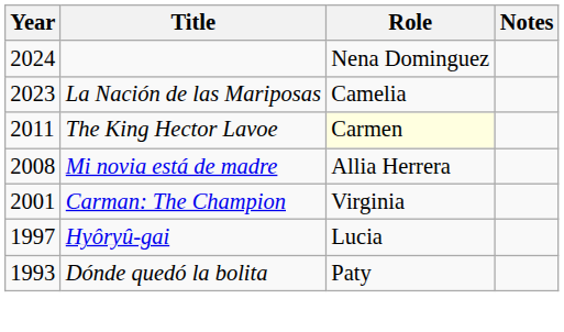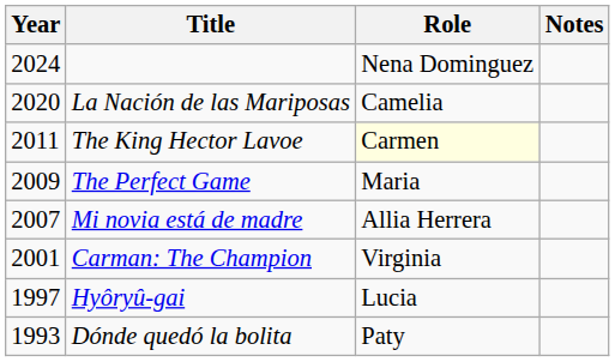 <table class="wikitable sortable">
 <tr>
 <th>Year</th>
 <th>Title</th>
 <th>Role</th>
 <th>Notes</th>
 </tr>
 <tr>
 <td>2024</td>
 <td></td>
 <td>Nena Dominguez</td>
 <td></td>
 </tr>
 <tr>
-<td>2023</td>
+<td>2020</td>
 <td><em>La Nación de las Mariposas</em></td>
 <td>Camelia</td>
 <td></td>
 </tr>
 <tr>
 <td>2011</td>
 <td><em>The King Hector Lavoe</em></td>
 <td style="background: lightyellow;">Carmen</td>
 <td></td>
 </tr>
 <tr>
-<td>2008</td>
+<td>2009</td>
+<td><em><a href='#'>The Perfect Game</a></em></td>
+<td>Maria</td>
+<td></td>
+</tr>
+<tr>
+<td>2007</td>
 <td><em><a href='#'>Mi novia está de madre</a></em></td>
 <td>Allia Herrera</td>
 <td></td>
 </tr>
 <tr>
 <td>2001</td>
 <td><em><a href='#'>Carman: The Champion</a></em></td>
 <td>Virginia</td>
 <td></td>
 </tr>
 <tr>
 <td>1997</td>
 <td><em><a href='#'>Hyôryû-gai</a></em></td>
 <td>Lucia</td>
 <td></td>
 </tr>
 <tr>
 <td>1993</td>
 <td><em>Dónde quedó la bolita</em></td>
 <td>Paty</td>
 <td></td>
 </tr>
 </table>
